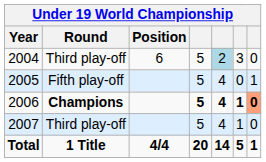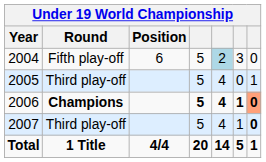 <table class="wikitable" style="text-align: center;">
 <tr>
 <th colspan=10><a href='#'>Under 19 World Championship</a></th>
 </tr>
 <tr>
 <th>Year</th>
 <th>Round</th>
 <th>Position</th>
 <th></th>
 <th></th>
 <th></th>
 <th></th>
 </tr>
 <tr>
 <td> 2004</td>
-<td>Third play-off</td>
+<td>Fifth play-off</td>
 <td>6</td>
 <td>5</td>
 <td style="background: lightblue;">2</td>
 <td>3</td>
 <td>0</td>
 </tr>
 <tr bgcolor=#ddeeff>
 <td> 2005</td>
-<td>Fifth play-off</td>
+<td>Third play-off</td>
 <td></td>
 <td>5</td>
 <td>4</td>
 <td>0</td>
 <td>1</td>
 </tr>
 <tr>
 <td> 2006</td>
 <td><strong>Champions</strong></td>
 <td></td>
 <td><strong>5</strong></td>
 <td><strong>4</strong></td>
 <td><strong>1</strong></td>
 <td style="background: lightsalmon;"><strong>0</strong></td>
 </tr>
 <tr bgcolor=#ddeeff>
 <td> 2007</td>
 <td>Third play-off</td>
 <td></td>
 <td>5</td>
 <td>4</td>
 <td>1</td>
-<td>0</td>
+<td><strong>0</strong></td>
 </tr>
 <tr>
 <td colspan=1><strong>Total</strong></td>
 <td><strong>1 Title</strong></td>
 <td><strong>4/4</strong></td>
 <td><strong>20</strong></td>
 <td><strong>14</strong></td>
 <td><strong>5</strong></td>
 <td><strong>1</strong></td>
 </tr>
 </table>
